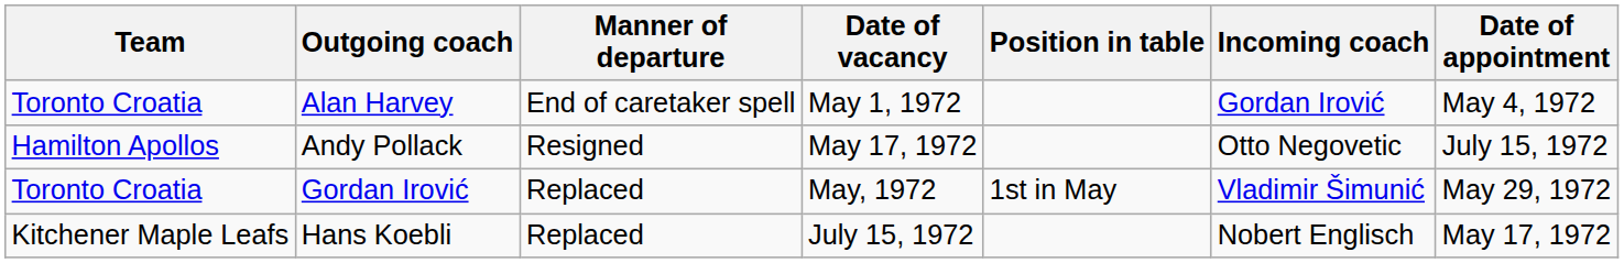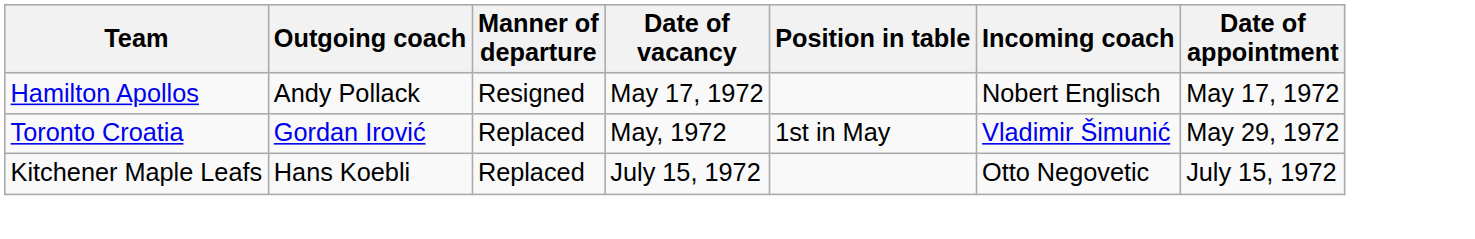 <table class="wikitable sortable">
 <tr>
 <th>Team</th>
 <th>Outgoing coach</th>
 <th>Manner of <br> departure</th>
 <th>Date of <br> vacancy</th>
 <th>Position in table</th>
 <th>Incoming coach</th>
 <th>Date of <br> appointment</th>
 </tr>
 <tr>
-<td><a href='#'>Toronto Croatia</a></td>
-<td><a href='#'>Alan Harvey</a></td>
-<td>End of caretaker spell</td>
-<td>May 1, 1972</td>
-<td></td>
-<td><a href='#'>Gordan Irović</a></td>
-<td>May 4, 1972</td>
-</tr>
-<tr>
 <td><a href='#'>Hamilton Apollos</a></td>
 <td>Andy Pollack</td>
 <td>Resigned</td>
 <td>May 17, 1972</td>
 <td></td>
-<td>Otto Negovetic</td>
-<td>July 15, 1972</td>
+<td>Nobert Englisch</td>
+<td>May 17, 1972</td>
 </tr>
 <tr>
 <td><a href='#'>Toronto Croatia</a></td>
 <td><a href='#'>Gordan Irović</a></td>
 <td>Replaced</td>
 <td>May, 1972</td>
 <td>1st in May</td>
 <td><a href='#'>Vladimir Šimunić</a></td>
 <td>May 29, 1972</td>
 </tr>
 <tr>
 <td>Kitchener Maple Leafs</td>
 <td>Hans Koebli</td>
 <td>Replaced</td>
 <td>July 15, 1972</td>
 <td></td>
-<td>Nobert Englisch</td>
-<td>May 17, 1972</td>
+<td>Otto Negovetic</td>
+<td>July 15, 1972</td>
 </tr>
 </table>
